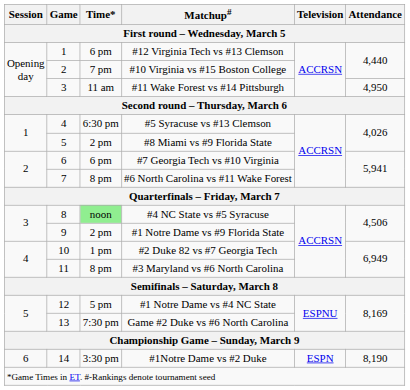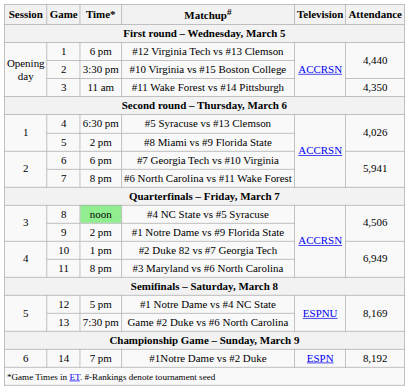 <table class="wikitable" style="font-size: 95%; text-align:center;">
 <tr>
 <th>Session</th>
 <th>Game</th>
 <th>Time*</th>
 <th>Matchup<sup>#</sup></th>
 <th>Television</th>
 <th>Attendance</th>
 </tr>
 <tr>
 <th colspan=6>First round – Wednesday, March 5</th>
 </tr>
 <tr>
 <td rowspan=3>Opening<br>day</td>
 <td>1</td>
 <td>6 pm</td>
 <td>#12 Virginia Tech vs #13 Clemson</td>
 <td rowspan=3><a href='#'>ACCRSN</a></td>
 <td rowspan=2>4,440</td>
 </tr>
 <tr>
 <td>2</td>
-<td>7 pm</td>
+<td>3:30 pm</td>
 <td>#10 Virginia vs #15 Boston College</td>
 </tr>
 <tr>
 <td>3</td>
 <td>11 am</td>
 <td>#11 Wake Forest vs #14 Pittsburgh</td>
-<td>4,950</td>
+<td>4,350</td>
 </tr>
 <tr>
 <th colspan=6>Second round – Thursday, March 6</th>
 </tr>
 <tr>
 <td rowspan=2>1</td>
 <td>4</td>
 <td>6:30 pm</td>
 <td>#5 Syracuse vs #13 Clemson</td>
 <td rowspan=4><a href='#'>ACCRSN</a></td>
 <td rowspan=2>4,026</td>
 </tr>
 <tr>
 <td>5</td>
 <td>2 pm</td>
 <td>#8 Miami vs #9 Florida State</td>
 </tr>
 <tr>
 <td rowspan=2>2</td>
 <td>6</td>
 <td>6 pm</td>
 <td>#7 Georgia Tech vs #10 Virginia</td>
 <td rowspan=2>5,941</td>
 </tr>
 <tr>
 <td>7</td>
 <td>8 pm</td>
 <td>#6 North Carolina vs #11 Wake Forest</td>
 </tr>
 <tr>
 <th colspan=6>Quarterfinals – Friday, March 7</th>
 </tr>
 <tr>
 <td rowspan=2>3</td>
 <td>8</td>
 <td style="background: lightgreen;">noon</td>
 <td>#4 NC State vs #5 Syracuse</td>
 <td rowspan=4><a href='#'>ACCRSN</a></td>
 <td rowspan=2>4,506</td>
 </tr>
 <tr>
 <td>9</td>
 <td>2 pm</td>
 <td>#1 Notre Dame vs #9 Florida State</td>
 </tr>
 <tr>
 <td rowspan=2>4</td>
 <td>10</td>
 <td>1 pm</td>
 <td>#2 Duke 82 vs #7 Georgia Tech</td>
 <td rowspan=2>6,949</td>
 </tr>
 <tr>
 <td>11</td>
 <td>8 pm</td>
 <td>#3 Maryland vs #6 North Carolina</td>
 </tr>
 <tr>
 <th colspan=6>Semifinals – Saturday, March 8</th>
 </tr>
 <tr>
 <td rowspan=2>5</td>
 <td>12</td>
 <td>5 pm</td>
 <td>#1 Notre Dame vs #4 NC State</td>
 <td rowspan=2><a href='#'>ESPNU</a></td>
 <td rowspan=2>8,169</td>
 </tr>
 <tr>
 <td>13</td>
 <td>7:30 pm</td>
 <td>Game #2 Duke vs #6 North Carolina</td>
 </tr>
 <tr>
 <th colspan=6>Championship Game – Sunday, March 9</th>
 </tr>
 <tr>
 <td rowspan=1>6</td>
 <td>14</td>
-<td>3:30 pm</td>
+<td>7 pm</td>
 <td>#1Notre Dame vs #2 Duke</td>
 <td><a href='#'>ESPN</a></td>
-<td>8,190</td>
+<td>8,192</td>
 </tr>
 <tr>
 <td colspan=6 style="text-align:left;"><small>*Game Times in <a href='#'>ET</a>. #-Rankings denote tournament seed</small></td>
 </tr>
 </table>
